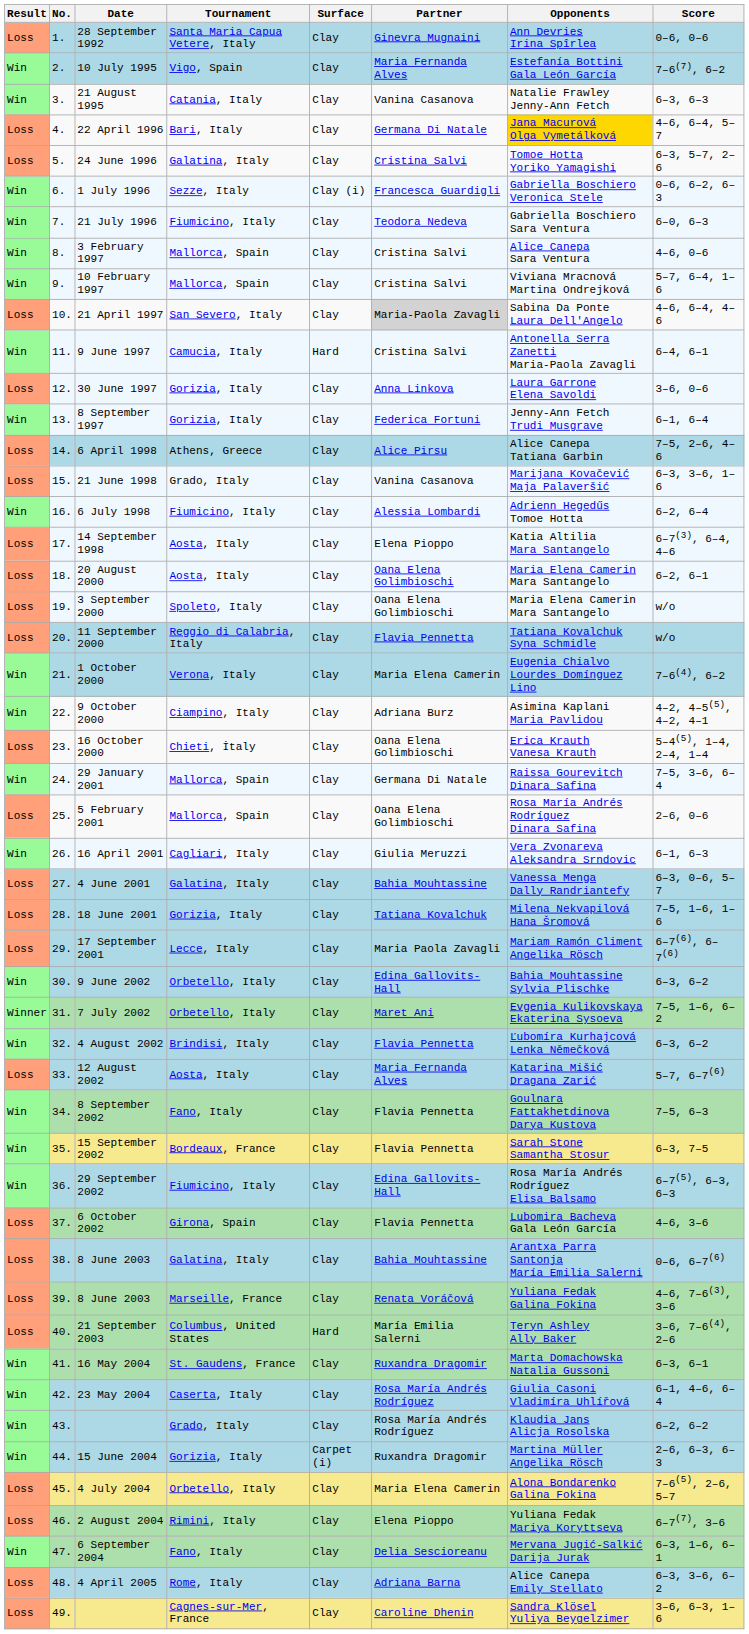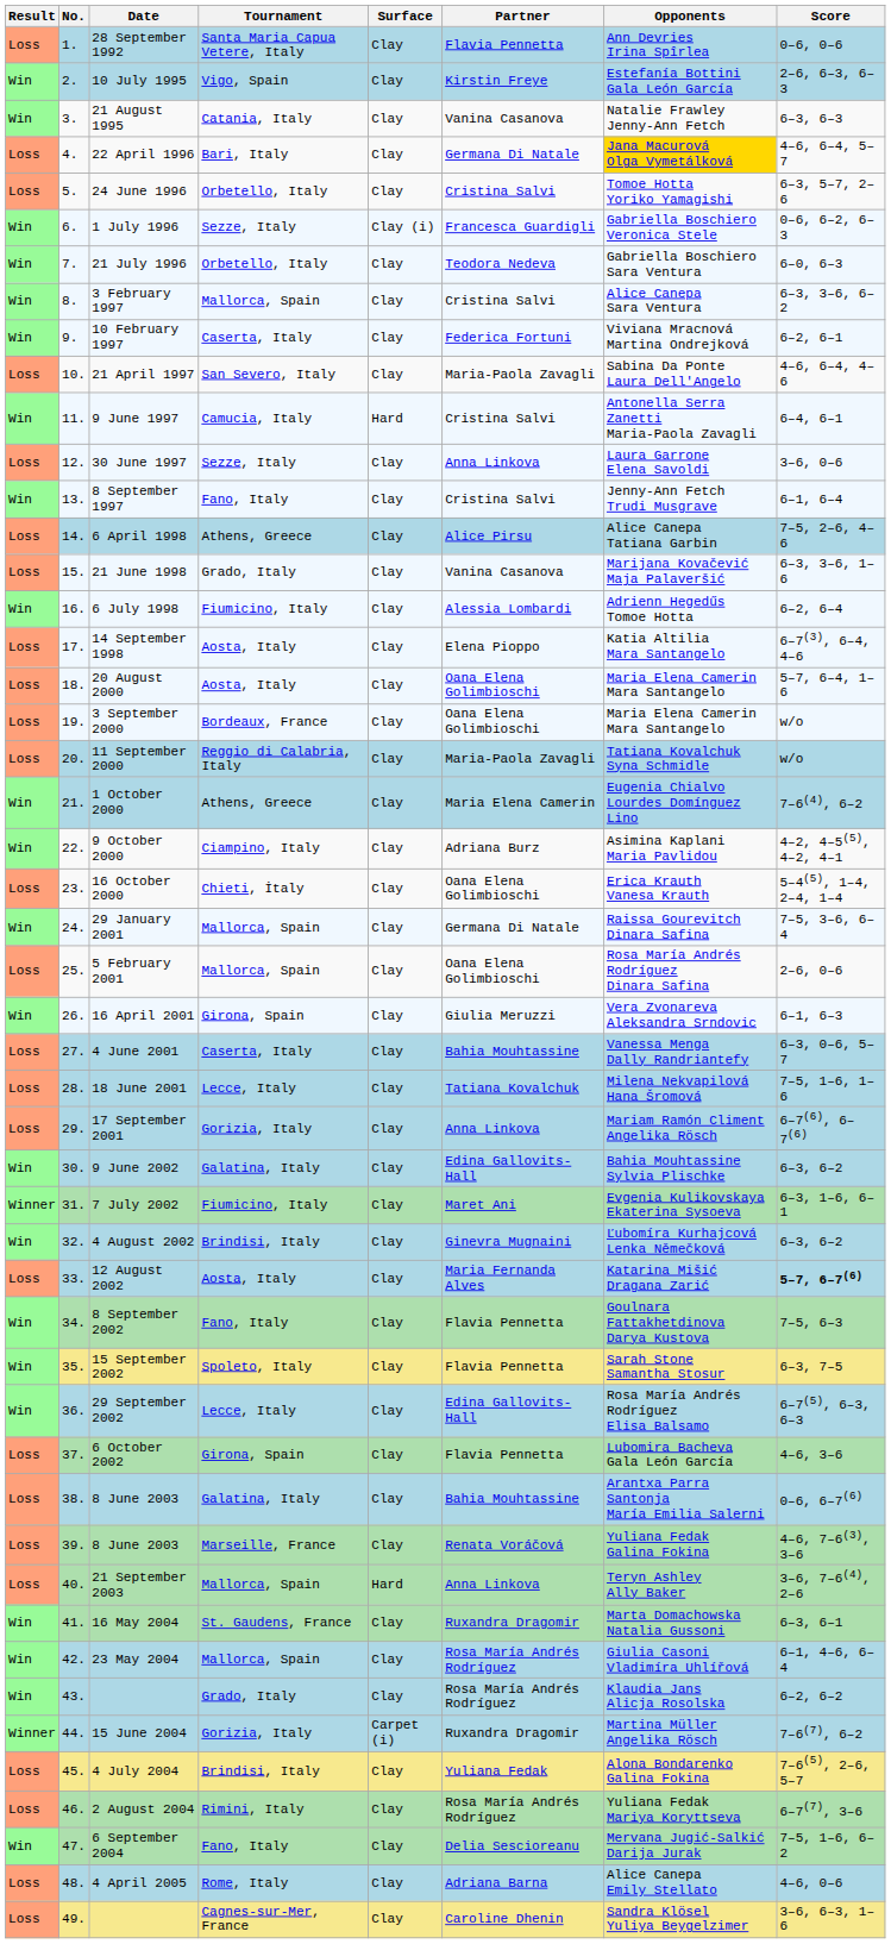 <table class="wikitable">
 <tr>
 <th>Result</th>
 <th>No.</th>
 <th>Date</th>
 <th>Tournament</th>
 <th>Surface</th>
 <th>Partner</th>
 <th>Opponents</th>
 <th>Score</th>
 </tr>
 <tr bgcolor="lightblue">
 <td style="background:#ffa07a;">Loss</td>
 <td>1.</td>
 <td>28 September 1992</td>
 <td><a href='#'>Santa Maria Capua Vetere</a>, Italy</td>
 <td>Clay</td>
-<td> <a href='#'>Ginevra Mugnaini</a></td>
+<td> <a href='#'>Flavia Pennetta</a></td>
 <td> <a href='#'>Ann Devries</a><br> <a href='#'>Irina Spîrlea</a></td>
 <td>0–6, 0–6</td>
 </tr>
 <tr bgcolor="lightblue">
 <td style="background:#98fb98;">Win</td>
 <td>2.</td>
 <td>10 July 1995</td>
 <td><a href='#'>Vigo</a>, Spain</td>
 <td>Clay</td>
-<td> <a href='#'>Maria Fernanda Alves</a></td>
+<td> <a href='#'>Kirstin Freye</a></td>
 <td> <a href='#'>Estefanía Bottini</a><br> <a href='#'>Gala León García</a></td>
-<td>7–6<sup>(7)</sup>, 6–2</td>
+<td>2–6, 6–3, 6–3</td>
 </tr>
 <tr>
 <td style="background:#98fb98;">Win</td>
 <td>3.</td>
 <td>21 August 1995</td>
 <td><a href='#'>Catania</a>, Italy</td>
 <td>Clay</td>
 <td> Vanina Casanova</td>
 <td> Natalie Frawley <br> Jenny-Ann Fetch</td>
 <td>6–3, 6–3</td>
 </tr>
 <tr>
 <td style="background:#ffa07a;">Loss</td>
 <td>4.</td>
 <td>22 April 1996</td>
 <td><a href='#'>Bari</a>, Italy</td>
 <td>Clay</td>
 <td> <a href='#'>Germana Di Natale</a></td>
 <td style="background: gold;"> <a href='#'>Jana Macurová</a> <br> <a href='#'>Olga Vymetálková</a></td>
 <td>4–6, 6–4, 5–7</td>
 </tr>
 <tr>
 <td style="background:#ffa07a;">Loss</td>
 <td>5.</td>
 <td>24 June 1996</td>
-<td><a href='#'>Galatina</a>, Italy</td>
+<td><a href='#'>Orbetello</a>, Italy</td>
 <td>Clay</td>
 <td> <a href='#'>Cristina Salvi</a></td>
 <td> <a href='#'>Tomoe Hotta</a> <br> <a href='#'>Yoriko Yamagishi</a></td>
 <td>6–3, 5–7, 2–6</td>
 </tr>
 <tr style="background:#f0f8ff;">
 <td style="background:#98fb98;">Win</td>
 <td>6.</td>
 <td>1 July 1996</td>
 <td><a href='#'>Sezze</a>, Italy</td>
 <td>Clay (i)</td>
 <td> <a href='#'>Francesca Guardigli</a></td>
 <td> <a href='#'>Gabriella Boschiero</a> <br>  <a href='#'>Veronica Stele</a></td>
 <td>0–6, 6–2, 6–3</td>
 </tr>
 <tr style="background:#f0f8ff;">
 <td style="background:#98fb98;">Win</td>
 <td>7.</td>
 <td>21 July 1996</td>
-<td><a href='#'>Fiumicino</a>, Italy</td>
+<td><a href='#'>Orbetello</a>, Italy</td>
 <td>Clay</td>
 <td> <a href='#'>Teodora Nedeva</a></td>
 <td> Gabriella Boschiero <br>  Sara Ventura</td>
 <td>6–0, 6–3</td>
 </tr>
 <tr style="background:#f0f8ff;">
 <td style="background:#98fb98;">Win</td>
 <td>8.</td>
 <td>3 February 1997</td>
 <td><a href='#'>Mallorca</a>, Spain</td>
 <td>Clay</td>
 <td> Cristina Salvi</td>
 <td> <a href='#'>Alice Canepa</a> <br>  Sara Ventura</td>
-<td>4–6, 0–6</td>
+<td>6–3, 3–6, 6–2</td>
 </tr>
 <tr style="background:#f0f8ff;">
 <td style="background:#98fb98;">Win</td>
 <td>9.</td>
 <td>10 February 1997</td>
-<td><a href='#'>Mallorca</a>, Spain</td>
+<td><a href='#'>Caserta</a>, Italy</td>
 <td>Clay</td>
-<td> Cristina Salvi</td>
+<td> <a href='#'>Federica Fortuni</a></td>
 <td> Viviana Mracnová <br>  Martina Ondrejková</td>
-<td>5–7, 6–4, 1–6</td>
+<td>6–2, 6–1</td>
 </tr>
 <tr>
 <td style="background:#ffa07a;">Loss</td>
 <td>10.</td>
 <td>21 April 1997</td>
 <td><a href='#'>San Severo</a>, Italy</td>
 <td>Clay</td>
-<td style="background: lightgrey;"> Maria-Paola Zavagli</td>
+<td> Maria-Paola Zavagli</td>
 <td> Sabina Da Ponte <br>  <a href='#'>Laura Dell'Angelo</a></td>
 <td>4–6, 6–4, 4–6</td>
 </tr>
 <tr style="background:#f0f8ff;">
 <td style="background:#98fb98;">Win</td>
 <td>11.</td>
 <td>9 June 1997</td>
 <td><a href='#'>Camucia</a>, Italy</td>
 <td>Hard</td>
 <td> Cristina Salvi</td>
 <td> <a href='#'>Antonella Serra Zanetti</a> <br>  Maria-Paola Zavagli</td>
 <td>6–4, 6–1</td>
 </tr>
 <tr style="background:#f0f8ff;">
 <td style="background:#ffa07a;">Loss</td>
 <td>12.</td>
 <td>30 June 1997</td>
-<td><a href='#'>Gorizia</a>, Italy</td>
+<td><a href='#'>Sezze</a>, Italy</td>
 <td>Clay</td>
 <td> <a href='#'>Anna Linkova</a></td>
 <td> <a href='#'>Laura Garrone</a> <br>  <a href='#'>Elena Savoldi</a></td>
 <td>3–6, 0–6</td>
 </tr>
 <tr style="background:#f0f8ff;">
 <td style="background:#98fb98;">Win</td>
 <td>13.</td>
 <td>8 September 1997</td>
-<td><a href='#'>Gorizia</a>, Italy</td>
+<td><a href='#'>Fano</a>, Italy</td>
 <td>Clay</td>
-<td> <a href='#'>Federica Fortuni</a></td>
+<td> Cristina Salvi</td>
 <td> Jenny-Ann Fetch <br>  <a href='#'>Trudi Musgrave</a></td>
 <td>6–1, 6–4</td>
 </tr>
 <tr bgcolor="lightblue">
 <td style="background:#ffa07a;">Loss</td>
 <td>14.</td>
 <td>6 April 1998</td>
 <td>Athens, Greece</td>
 <td>Clay</td>
 <td> <a href='#'>Alice Pirsu</a></td>
 <td> Alice Canepa <br>  Tatiana Garbin</td>
 <td>7–5, 2–6, 4–6</td>
 </tr>
 <tr style="background:#f0f8ff;">
 <td style="background:#ffa07a;">Loss</td>
 <td>15.</td>
 <td>21 June 1998</td>
 <td>Grado, Italy</td>
 <td>Clay</td>
 <td> Vanina Casanova</td>
 <td> <a href='#'>Marijana Kovačević</a> <br>  <a href='#'>Maja Palaveršić</a></td>
 <td>6–3, 3–6, 1–6</td>
 </tr>
 <tr style="background:#f0f8ff;">
 <td style="background:#98fb98;">Win</td>
 <td>16.</td>
 <td>6 July 1998</td>
 <td><a href='#'>Fiumicino</a>, Italy</td>
 <td>Clay</td>
 <td> <a href='#'>Alessia Lombardi</a></td>
 <td> <a href='#'>Adrienn Hegedűs</a> <br>  Tomoe Hotta</td>
 <td>6–2, 6–4</td>
 </tr>
 <tr style="background:#f0f8ff;">
 <td style="background:#ffa07a;">Loss</td>
 <td>17.</td>
 <td>14 September 1998</td>
 <td><a href='#'>Aosta</a>,  Italy</td>
 <td>Clay</td>
 <td> Elena Pioppo</td>
 <td> Katia Altilia <br>  <a href='#'>Mara Santangelo</a></td>
 <td>6–7<sup>(3)</sup>, 6–4, 4–6</td>
 </tr>
 <tr style="background:#f0f8ff;">
 <td style="background:#ffa07a;">Loss</td>
 <td>18.</td>
 <td>20 August 2000</td>
 <td><a href='#'>Aosta</a>, Italy</td>
 <td>Clay</td>
 <td> <a href='#'>Oana Elena Golimbioschi</a></td>
 <td> <a href='#'>Maria Elena Camerin</a> <br>  Mara Santangelo</td>
-<td>6–2, 6–1</td>
+<td>5–7, 6–4, 1–6</td>
 </tr>
 <tr style="background:#f0f8ff;">
 <td style="background:#ffa07a;">Loss</td>
 <td>19.</td>
 <td>3 September 2000</td>
-<td><a href='#'>Spoleto</a>, Italy</td>
+<td><a href='#'>Bordeaux</a>, France</td>
 <td>Clay</td>
 <td> Oana Elena Golimbioschi</td>
 <td> Maria Elena Camerin <br>  Mara Santangelo</td>
 <td>w/o</td>
 </tr>
 <tr bgcolor="lightblue">
 <td style="background:#ffa07a;">Loss</td>
 <td>20.</td>
 <td>11 September 2000</td>
 <td><a href='#'>Reggio di Calabria</a>, Italy</td>
 <td>Clay</td>
-<td> <a href='#'>Flavia Pennetta</a></td>
+<td> Maria-Paola Zavagli</td>
 <td> <a href='#'>Tatiana Kovalchuk</a><br>  <a href='#'>Syna Schmidle</a></td>
 <td>w/o</td>
 </tr>
 <tr bgcolor="lightblue">
 <td style="background:#98fb98;">Win</td>
 <td>21.</td>
 <td>1 October 2000</td>
-<td><a href='#'>Verona</a>, Italy</td>
+<td>Athens, Greece</td>
 <td>Clay</td>
 <td> Maria Elena Camerin</td>
 <td> <a href='#'>Eugenia Chialvo</a> <br>  <a href='#'>Lourdes Domínguez Lino</a></td>
 <td>7–6<sup>(4)</sup>, 6–2</td>
 </tr>
 <tr>
 <td style="background:#98fb98;">Win</td>
 <td>22.</td>
 <td>9 October 2000</td>
 <td><a href='#'>Ciampino</a>, Italy</td>
 <td>Clay</td>
 <td> Adriana Burz</td>
 <td> Asimina Kaplani <br>  <a href='#'>Maria Pavlidou</a></td>
 <td>4–2, 4–5<sup>(5)</sup>, 4–2, 4–1</td>
 </tr>
 <tr>
 <td style="background:#ffa07a;">Loss</td>
 <td>23.</td>
 <td>16 October 2000</td>
 <td><a href='#'>Chieti</a>, İtaly</td>
 <td>Clay</td>
 <td> Oana Elena Golimbioschi</td>
 <td> <a href='#'>Erica Krauth</a> <br>  <a href='#'>Vanesa Krauth</a></td>
 <td>5–4<sup>(5)</sup>, 1–4, 2–4, 1–4</td>
 </tr>
 <tr style="background:#f0f8ff;">
 <td style="background:#98fb98;">Win</td>
 <td>24.</td>
 <td>29 January 2001</td>
 <td><a href='#'>Mallorca</a>, Spain</td>
 <td>Clay</td>
 <td> Germana Di Natale</td>
 <td> <a href='#'>Raissa Gourevitch</a> <br>  <a href='#'>Dinara Safina</a></td>
 <td>7–5, 3–6, 6–4</td>
 </tr>
 <tr>
 <td style="background:#ffa07a;">Loss</td>
 <td>25.</td>
 <td>5 February 2001</td>
 <td><a href='#'>Mallorca</a>, Spain</td>
 <td>Clay</td>
 <td> Oana Elena Golimbioschi</td>
 <td> <a href='#'>Rosa María Andrés Rodríguez</a> <br>  <a href='#'>Dinara Safina</a></td>
 <td>2–6, 0–6</td>
 </tr>
 <tr style="background:#f0f8ff;">
 <td style="background:#98fb98;">Win</td>
 <td>26.</td>
 <td>16 April 2001</td>
-<td><a href='#'>Cagliari</a>, Italy</td>
+<td><a href='#'>Girona</a>, Spain</td>
 <td>Clay</td>
 <td> Giulia Meruzzi</td>
 <td> <a href='#'>Vera Zvonareva</a> <br>  <a href='#'>Aleksandra Srndovic</a></td>
 <td>6–1, 6–3</td>
 </tr>
 <tr style="background:lightblue;">
 <td style="background:#ffa07a;">Loss</td>
 <td>27.</td>
 <td>4 June 2001</td>
-<td><a href='#'>Galatina</a>, Italy</td>
+<td><a href='#'>Caserta</a>, Italy</td>
 <td>Clay</td>
 <td> <a href='#'>Bahia Mouhtassine</a></td>
 <td> <a href='#'>Vanessa Menga</a> <br>  <a href='#'>Dally Randriantefy</a></td>
 <td>6–3, 0–6, 5–7</td>
 </tr>
 <tr style="background:lightblue;">
 <td style="background:#ffa07a;">Loss</td>
 <td>28.</td>
 <td>18 June 2001</td>
-<td><a href='#'>Gorizia</a>, Italy</td>
+<td><a href='#'>Lecce</a>, Italy</td>
 <td>Clay</td>
 <td> <a href='#'>Tatiana Kovalchuk</a></td>
 <td> <a href='#'>Milena Nekvapilová</a> <br>  <a href='#'>Hana Šromová</a></td>
 <td>7–5, 1–6, 1–6</td>
 </tr>
 <tr bgcolor="lightblue">
 <td style="background:#ffa07a;">Loss</td>
 <td>29.</td>
 <td>17 September 2001</td>
-<td><a href='#'>Lecce</a>, Italy</td>
+<td><a href='#'>Gorizia</a>, Italy</td>
 <td>Clay</td>
-<td> Maria Paola Zavagli</td>
+<td> <a href='#'>Anna Linkova</a></td>
 <td> <a href='#'>Mariam Ramón Climent</a> <br>  <a href='#'>Angelika Rösch</a></td>
 <td>6–7<sup>(6)</sup>, 6–7<sup>(6)</sup></td>
 </tr>
 <tr style="background:lightblue;">
 <td style="background:#98fb98;">Win</td>
 <td>30.</td>
 <td>9 June 2002</td>
-<td><a href='#'>Orbetello</a>, Italy</td>
+<td><a href='#'>Galatina</a>, Italy</td>
 <td>Clay</td>
 <td> <a href='#'>Edina Gallovits-Hall</a></td>
 <td> <a href='#'>Bahia Mouhtassine</a> <br>  <a href='#'>Sylvia Plischke</a></td>
 <td>6–3, 6–2</td>
 </tr>
 <tr style="background:#addfad;">
 <td bgcolor="98FB98">Winner</td>
 <td>31.</td>
 <td>7 July 2002</td>
-<td><a href='#'>Orbetello</a>, Italy</td>
+<td><a href='#'>Fiumicino</a>, Italy</td>
 <td>Clay</td>
 <td> <a href='#'>Maret Ani</a></td>
 <td> <a href='#'>Evgenia Kulikovskaya</a> <br>  <a href='#'>Ekaterina Sysoeva</a></td>
-<td>7–5, 1–6, 6–2</td>
+<td>6–3, 1–6, 6–1</td>
 </tr>
 <tr style="background:lightblue;">
 <td style="background:#98fb98;">Win</td>
 <td>32.</td>
 <td>4 August 2002</td>
 <td><a href='#'>Brindisi</a>, Italy</td>
 <td>Clay</td>
-<td> <a href='#'>Flavia Pennetta</a></td>
+<td> <a href='#'>Ginevra Mugnaini</a></td>
 <td> <a href='#'>Ľubomíra Kurhajcová</a> <br>  <a href='#'>Lenka Němečková</a></td>
 <td>6–3, 6–2</td>
 </tr>
 <tr style="background:lightblue;">
 <td style="background:#ffa07a;">Loss</td>
 <td>33.</td>
 <td>12 August 2002</td>
 <td><a href='#'>Aosta</a>,  Italy</td>
 <td>Clay</td>
 <td> <a href='#'>Maria Fernanda Alves</a></td>
 <td> <a href='#'>Katarina Mišić</a> <br>  <a href='#'>Dragana Zarić</a></td>
-<td>5–7, 6–7<sup>(6)</sup></td>
+<td><strong>5–7, 6–7<sup>(6)</sup></strong></td>
 </tr>
 <tr bgcolor="#ADDFAD">
 <td style="background:#98fb98;">Win</td>
 <td>34.</td>
 <td>8 September 2002</td>
 <td><a href='#'>Fano</a>, Italy</td>
 <td>Clay</td>
 <td> Flavia Pennetta</td>
 <td> <a href='#'>Goulnara Fattakhetdinova</a> <br>  <a href='#'>Darya Kustova</a></td>
 <td>7–5, 6–3</td>
 </tr>
 <tr style="background:#f7e98e;">
 <td style="background:#98fb98;">Win</td>
 <td>35.</td>
 <td>15 September 2002</td>
-<td><a href='#'>Bordeaux</a>, France</td>
+<td><a href='#'>Spoleto</a>, Italy</td>
 <td>Clay</td>
 <td> Flavia Pennetta</td>
 <td> <a href='#'>Sarah Stone</a> <br>  <a href='#'>Samantha Stosur</a></td>
 <td>6–3, 7–5</td>
 </tr>
 <tr bgcolor="lightblue">
 <td style="background:#98fb98;">Win</td>
 <td>36.</td>
 <td>29 September 2002</td>
-<td><a href='#'>Fiumicino</a>, Italy</td>
+<td><a href='#'>Lecce</a>, Italy</td>
 <td>Clay</td>
 <td> <a href='#'>Edina Gallovits-Hall</a></td>
 <td> Rosa María Andrés Rodríguez <br>  <a href='#'>Elisa Balsamo</a></td>
 <td>6–7<sup>(5)</sup>, 6–3, 6–3</td>
 </tr>
 <tr bgcolor="#addfad">
 <td style="background:#ffa07a;">Loss</td>
 <td>37.</td>
 <td>6 October 2002</td>
 <td><a href='#'>Girona</a>, Spain</td>
 <td>Clay</td>
 <td> Flavia Pennetta</td>
 <td> <a href='#'>Lubomira Bacheva</a> <br>  Gala León García</td>
 <td>4–6, 3–6</td>
 </tr>
 <tr style="background:lightblue;">
 <td style="background:#ffa07a;">Loss</td>
 <td>38.</td>
 <td>8 June 2003</td>
 <td><a href='#'>Galatina</a>, Italy</td>
 <td>Clay</td>
 <td> <a href='#'>Bahia Mouhtassine</a></td>
 <td> <a href='#'>Arantxa Parra Santonja</a> <br>  <a href='#'>María Emilia Salerni</a></td>
 <td>0–6, 6–7<sup>(6)</sup></td>
 </tr>
 <tr style="background:#addfad;">
 <td style="background:#ffa07a;">Loss</td>
 <td>39.</td>
 <td>8 June 2003</td>
 <td><a href='#'>Marseille</a>, France</td>
 <td>Clay</td>
 <td> <a href='#'>Renata Voráčová</a></td>
 <td> <a href='#'>Yuliana Fedak</a> <br>  <a href='#'>Galina Fokina</a></td>
 <td>4–6, 7–6<sup>(3)</sup>, 3–6</td>
 </tr>
 <tr style="background:#addfad;">
 <td style="background:#ffa07a;">Loss</td>
 <td>40.</td>
 <td>21 September 2003</td>
-<td><a href='#'>Columbus</a>, United States</td>
+<td><a href='#'>Mallorca</a>, Spain</td>
 <td>Hard</td>
-<td> María Emilia Salerni</td>
+<td> <a href='#'>Anna Linkova</a></td>
 <td> <a href='#'>Teryn Ashley</a> <br>  <a href='#'>Ally Baker</a></td>
 <td>3–6, 7–6<sup>(4)</sup>, 2–6</td>
 </tr>
 <tr bgcolor="#ADDFAD">
 <td bgcolor="98FB98">Win</td>
 <td>41.</td>
 <td>16 May 2004</td>
 <td><a href='#'>St. Gaudens</a>, France</td>
 <td>Clay</td>
 <td> <a href='#'>Ruxandra Dragomir</a></td>
 <td> <a href='#'>Marta Domachowska</a> <br>  <a href='#'>Natalia Gussoni</a></td>
 <td>6–3, 6–1</td>
 </tr>
 <tr bgcolor="lightblue">
 <td style="background:#98fb98;">Win</td>
 <td>42.</td>
 <td>23 May 2004</td>
-<td><a href='#'>Caserta</a>, Italy</td>
+<td><a href='#'>Mallorca</a>, Spain</td>
 <td>Clay</td>
 <td> <a href='#'>Rosa María Andrés Rodríguez</a></td>
 <td> <a href='#'>Giulia Casoni</a> <br>  <a href='#'>Vladimíra Uhlířová</a></td>
 <td>6–1, 4–6, 6–4</td>
 </tr>
 <tr bgcolor=lightblue>
 <td style="background:#98fb98;">Win</td>
 <td>43.</td>
 <td></td>
 <td><a href='#'>Grado</a>, Italy</td>
 <td>Clay</td>
 <td> Rosa María Andrés Rodríguez</td>
 <td> <a href='#'>Klaudia Jans</a> <br>  <a href='#'>Alicja Rosolska</a></td>
 <td>6–2, 6–2</td>
 </tr>
 <tr style="background:lightblue;">
-<td bgcolor="98FB98">Win</td>
+<td bgcolor="98FB98">Winner</td>
 <td>44.</td>
 <td>15 June 2004</td>
 <td><a href='#'>Gorizia</a>, Italy</td>
 <td>Carpet (i)</td>
 <td> Ruxandra Dragomir</td>
 <td> <a href='#'>Martina Müller</a> <br>  <a href='#'>Angelika Rösch</a></td>
-<td>2–6, 6–3, 6–3</td>
+<td>7–6<sup>(7)</sup>, 6–2</td>
 </tr>
 <tr style="background:#f7e98e;">
 <td style="background:#ffa07a;">Loss</td>
 <td>45.</td>
 <td>4 July 2004</td>
-<td><a href='#'>Orbetello</a>, Italy</td>
+<td><a href='#'>Brindisi</a>, Italy</td>
 <td>Clay</td>
-<td> Maria Elena Camerin</td>
+<td> <a href='#'>Yuliana Fedak</a></td>
 <td> <a href='#'>Alona Bondarenko</a> <br>  <a href='#'>Galina Fokina</a></td>
 <td>7–6<sup>(5)</sup>, 2–6, 5–7</td>
 </tr>
 <tr style="background:#addfad;">
 <td style="background:#ffa07a;">Loss</td>
 <td>46.</td>
 <td>2 August 2004</td>
 <td><a href='#'>Rimini</a>, Italy</td>
 <td>Clay</td>
-<td> Elena Pioppo</td>
+<td> Rosa María Andrés Rodríguez</td>
 <td> Yuliana Fedak <br>  <a href='#'>Mariya Koryttseva</a></td>
 <td>6–7<sup>(7)</sup>, 3–6</td>
 </tr>
 <tr style="background:#addfad;">
 <td style="background:#98fb98;">Win</td>
 <td>47.</td>
 <td>6 September 2004</td>
 <td><a href='#'>Fano</a>, Italy</td>
 <td>Clay</td>
 <td> <a href='#'>Delia Sescioreanu</a></td>
 <td> <a href='#'>Mervana Jugić-Salkić</a> <br>  <a href='#'>Darija Jurak</a></td>
-<td>6–3, 1–6, 6–1</td>
+<td>7–5, 1–6, 6–2</td>
 </tr>
 <tr bgcolor="lightblue">
 <td style="background:#ffa07a;">Loss</td>
 <td>48.</td>
 <td>4 April 2005</td>
 <td><a href='#'>Rome</a>, Italy</td>
 <td>Clay</td>
 <td> <a href='#'>Adriana Barna</a></td>
 <td> Alice Canepa <br>  <a href='#'>Emily Stellato</a></td>
-<td>6–3, 3–6, 6–2</td>
+<td>4–6, 0–6</td>
 </tr>
 <tr style="background:#f7e98e;">
 <td style="background:#ffa07a;">Loss</td>
 <td>49.</td>
 <td></td>
 <td><a href='#'>Cagnes-sur-Mer</a>, France</td>
 <td>Clay</td>
 <td> <a href='#'>Caroline Dhenin</a></td>
 <td> <a href='#'>Sandra Klösel</a> <br>  <a href='#'>Yuliya Beygelzimer</a></td>
 <td>3–6, 6–3, 1–6</td>
 </tr>
 </table>
